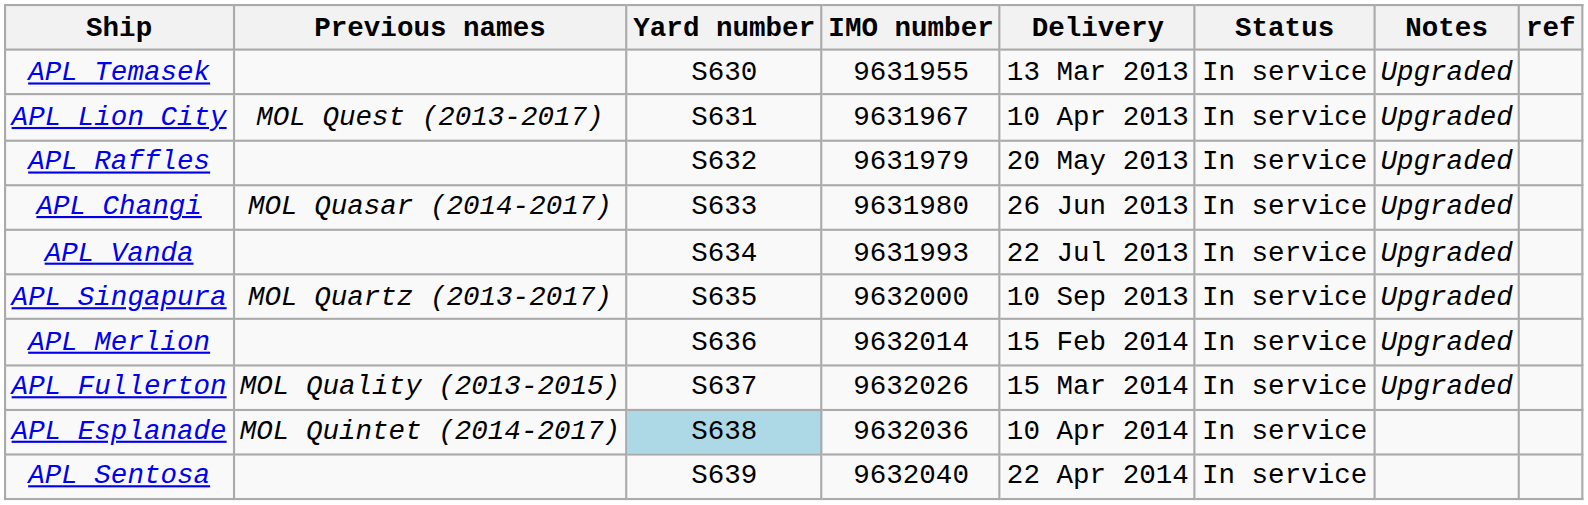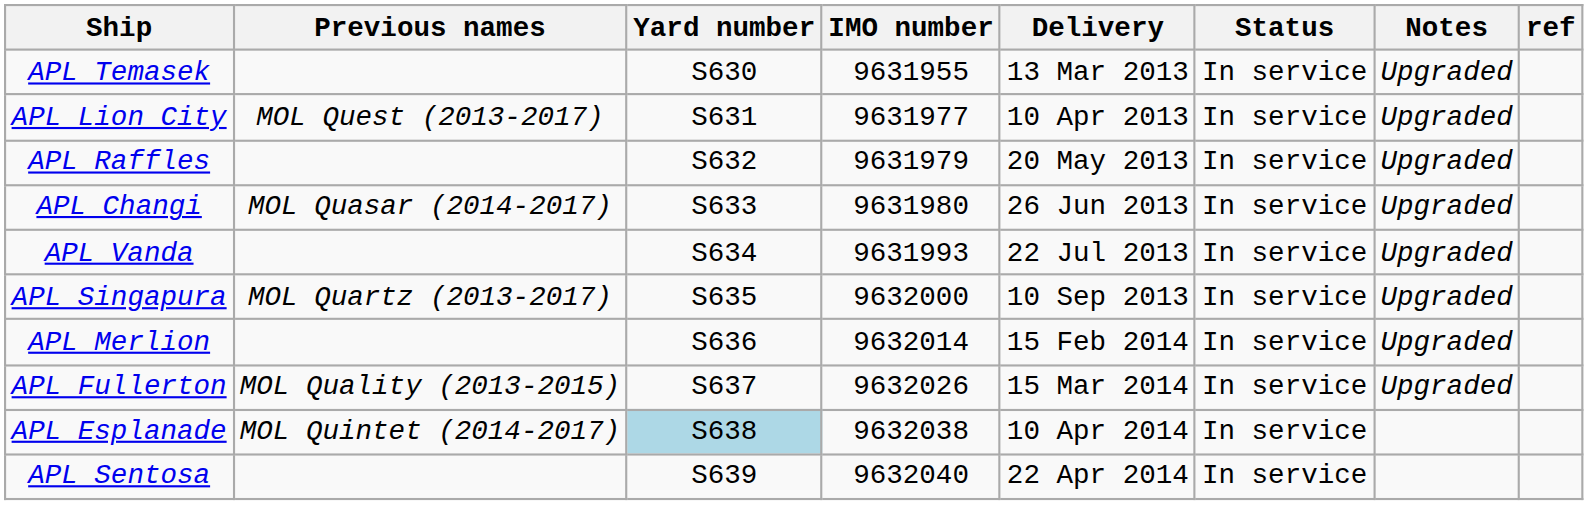 <table class="wikitable" style="text-align:center">
 <tr>
 <th>Ship</th>
 <th>Previous names</th>
 <th>Yard number</th>
 <th>IMO number</th>
 <th>Delivery</th>
 <th>Status</th>
 <th>Notes</th>
 <th>ref</th>
 </tr>
 <tr>
 <td><em><a href='#'>APL Temasek</a></em></td>
 <td></td>
 <td>S630</td>
 <td>9631955</td>
 <td>13 Mar 2013</td>
 <td>In service</td>
 <td><em>Upgraded</em></td>
 <td></td>
 </tr>
 <tr>
 <td><em><a href='#'>APL Lion City</a></em></td>
 <td><em>MOL Quest (2013-2017)</em></td>
 <td>S631</td>
-<td>9631967</td>
+<td>9631977</td>
 <td>10 Apr 2013</td>
 <td>In service</td>
 <td><em>Upgraded</em></td>
 <td></td>
 </tr>
 <tr>
 <td><em><a href='#'>APL Raffles</a></em></td>
 <td></td>
 <td>S632</td>
 <td>9631979</td>
 <td>20 May 2013</td>
 <td>In service</td>
 <td><em>Upgraded</em></td>
 <td></td>
 </tr>
 <tr>
 <td><em><a href='#'>APL Changi</a></em></td>
 <td><em>MOL Quasar (2014-2017)</em></td>
 <td>S633</td>
 <td>9631980</td>
 <td>26 Jun 2013</td>
 <td>In service</td>
 <td><em>Upgraded</em></td>
 <td></td>
 </tr>
 <tr>
 <td><em><a href='#'>APL Vanda</a></em></td>
 <td></td>
 <td>S634</td>
 <td>9631993</td>
 <td>22 Jul 2013</td>
 <td>In service</td>
 <td><em>Upgraded</em></td>
 <td></td>
 </tr>
 <tr>
 <td><em><a href='#'>APL Singapura</a></em></td>
 <td><em>MOL Quartz (2013-2017)</em></td>
 <td>S635</td>
 <td>9632000</td>
 <td>10 Sep 2013</td>
 <td>In service</td>
 <td><em>Upgraded</em></td>
 <td></td>
 </tr>
 <tr>
 <td><em><a href='#'>APL Merlion</a></em></td>
 <td></td>
 <td>S636</td>
 <td>9632014</td>
 <td>15 Feb 2014</td>
 <td>In service</td>
 <td><em>Upgraded</em></td>
 <td></td>
 </tr>
 <tr>
 <td><em><a href='#'>APL Fullerton</a></em></td>
 <td><em>MOL Quality (2013-2015)</em></td>
 <td>S637</td>
 <td>9632026</td>
 <td>15 Mar 2014</td>
 <td>In service</td>
 <td><em>Upgraded</em></td>
 <td></td>
 </tr>
 <tr>
 <td><em><a href='#'>APL Esplanade</a></em></td>
 <td><em>MOL Quintet (2014-2017)</em></td>
 <td style="background: lightblue;">S638</td>
-<td>9632036</td>
+<td>9632038</td>
 <td>10 Apr 2014</td>
 <td>In service</td>
 <td></td>
 <td></td>
 </tr>
 <tr>
 <td><em><a href='#'>APL Sentosa</a></em></td>
 <td></td>
 <td>S639</td>
 <td>9632040</td>
 <td>22 Apr 2014</td>
 <td>In service</td>
 <td></td>
 <td></td>
 </tr>
 </table>
